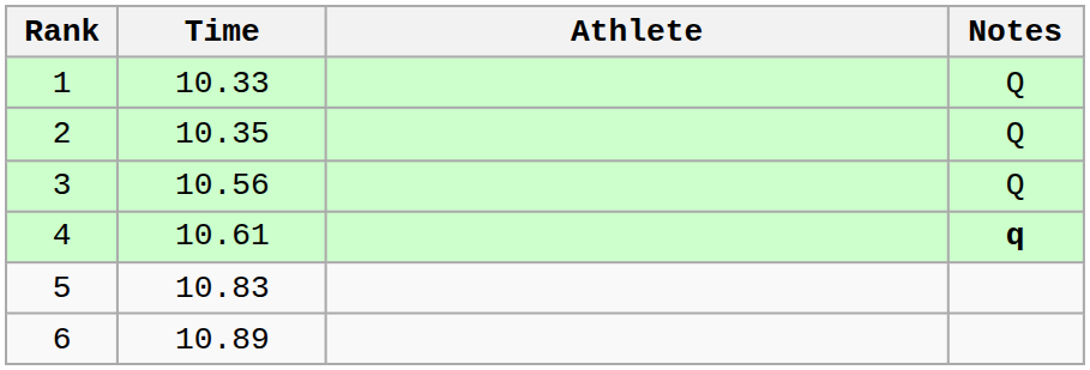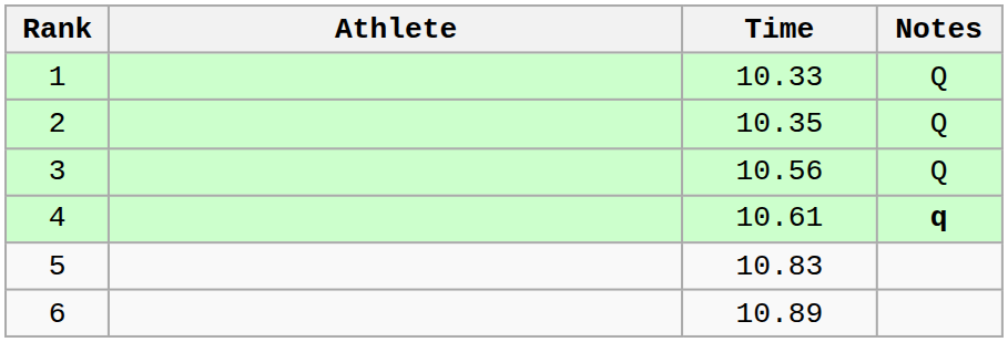 <table class="wikitable" style="text-align:center">
 <tr>
 <th width=40>Rank</th>
+<th width=250>Athlete</th>
 <th width=80>Time</th>
-<th width=250>Athlete</th>
 <th width=50>Notes</th>
 </tr>
 <tr bgcolor="ccffcc">
 <td>1</td>
+<td align=left></td>
 <td>10.33</td>
-<td align=left></td>
 <td>Q</td>
 </tr>
 <tr bgcolor="ccffcc">
 <td>2</td>
+<td align=left></td>
 <td>10.35</td>
-<td align=left></td>
 <td>Q</td>
 </tr>
 <tr bgcolor="ccffcc">
 <td>3</td>
+<td align=left></td>
 <td>10.56</td>
-<td align=left></td>
 <td>Q</td>
 </tr>
 <tr bgcolor="ccffcc">
 <td>4</td>
+<td align=left></td>
 <td>10.61</td>
-<td align=left></td>
 <td><strong>q</strong></td>
 </tr>
 <tr>
 <td>5</td>
+<td align=left></td>
 <td>10.83</td>
-<td align=left></td>
 <td></td>
 </tr>
 <tr>
 <td>6</td>
+<td align=left></td>
 <td>10.89</td>
-<td align=left></td>
 <td></td>
 </tr>
 </table>
